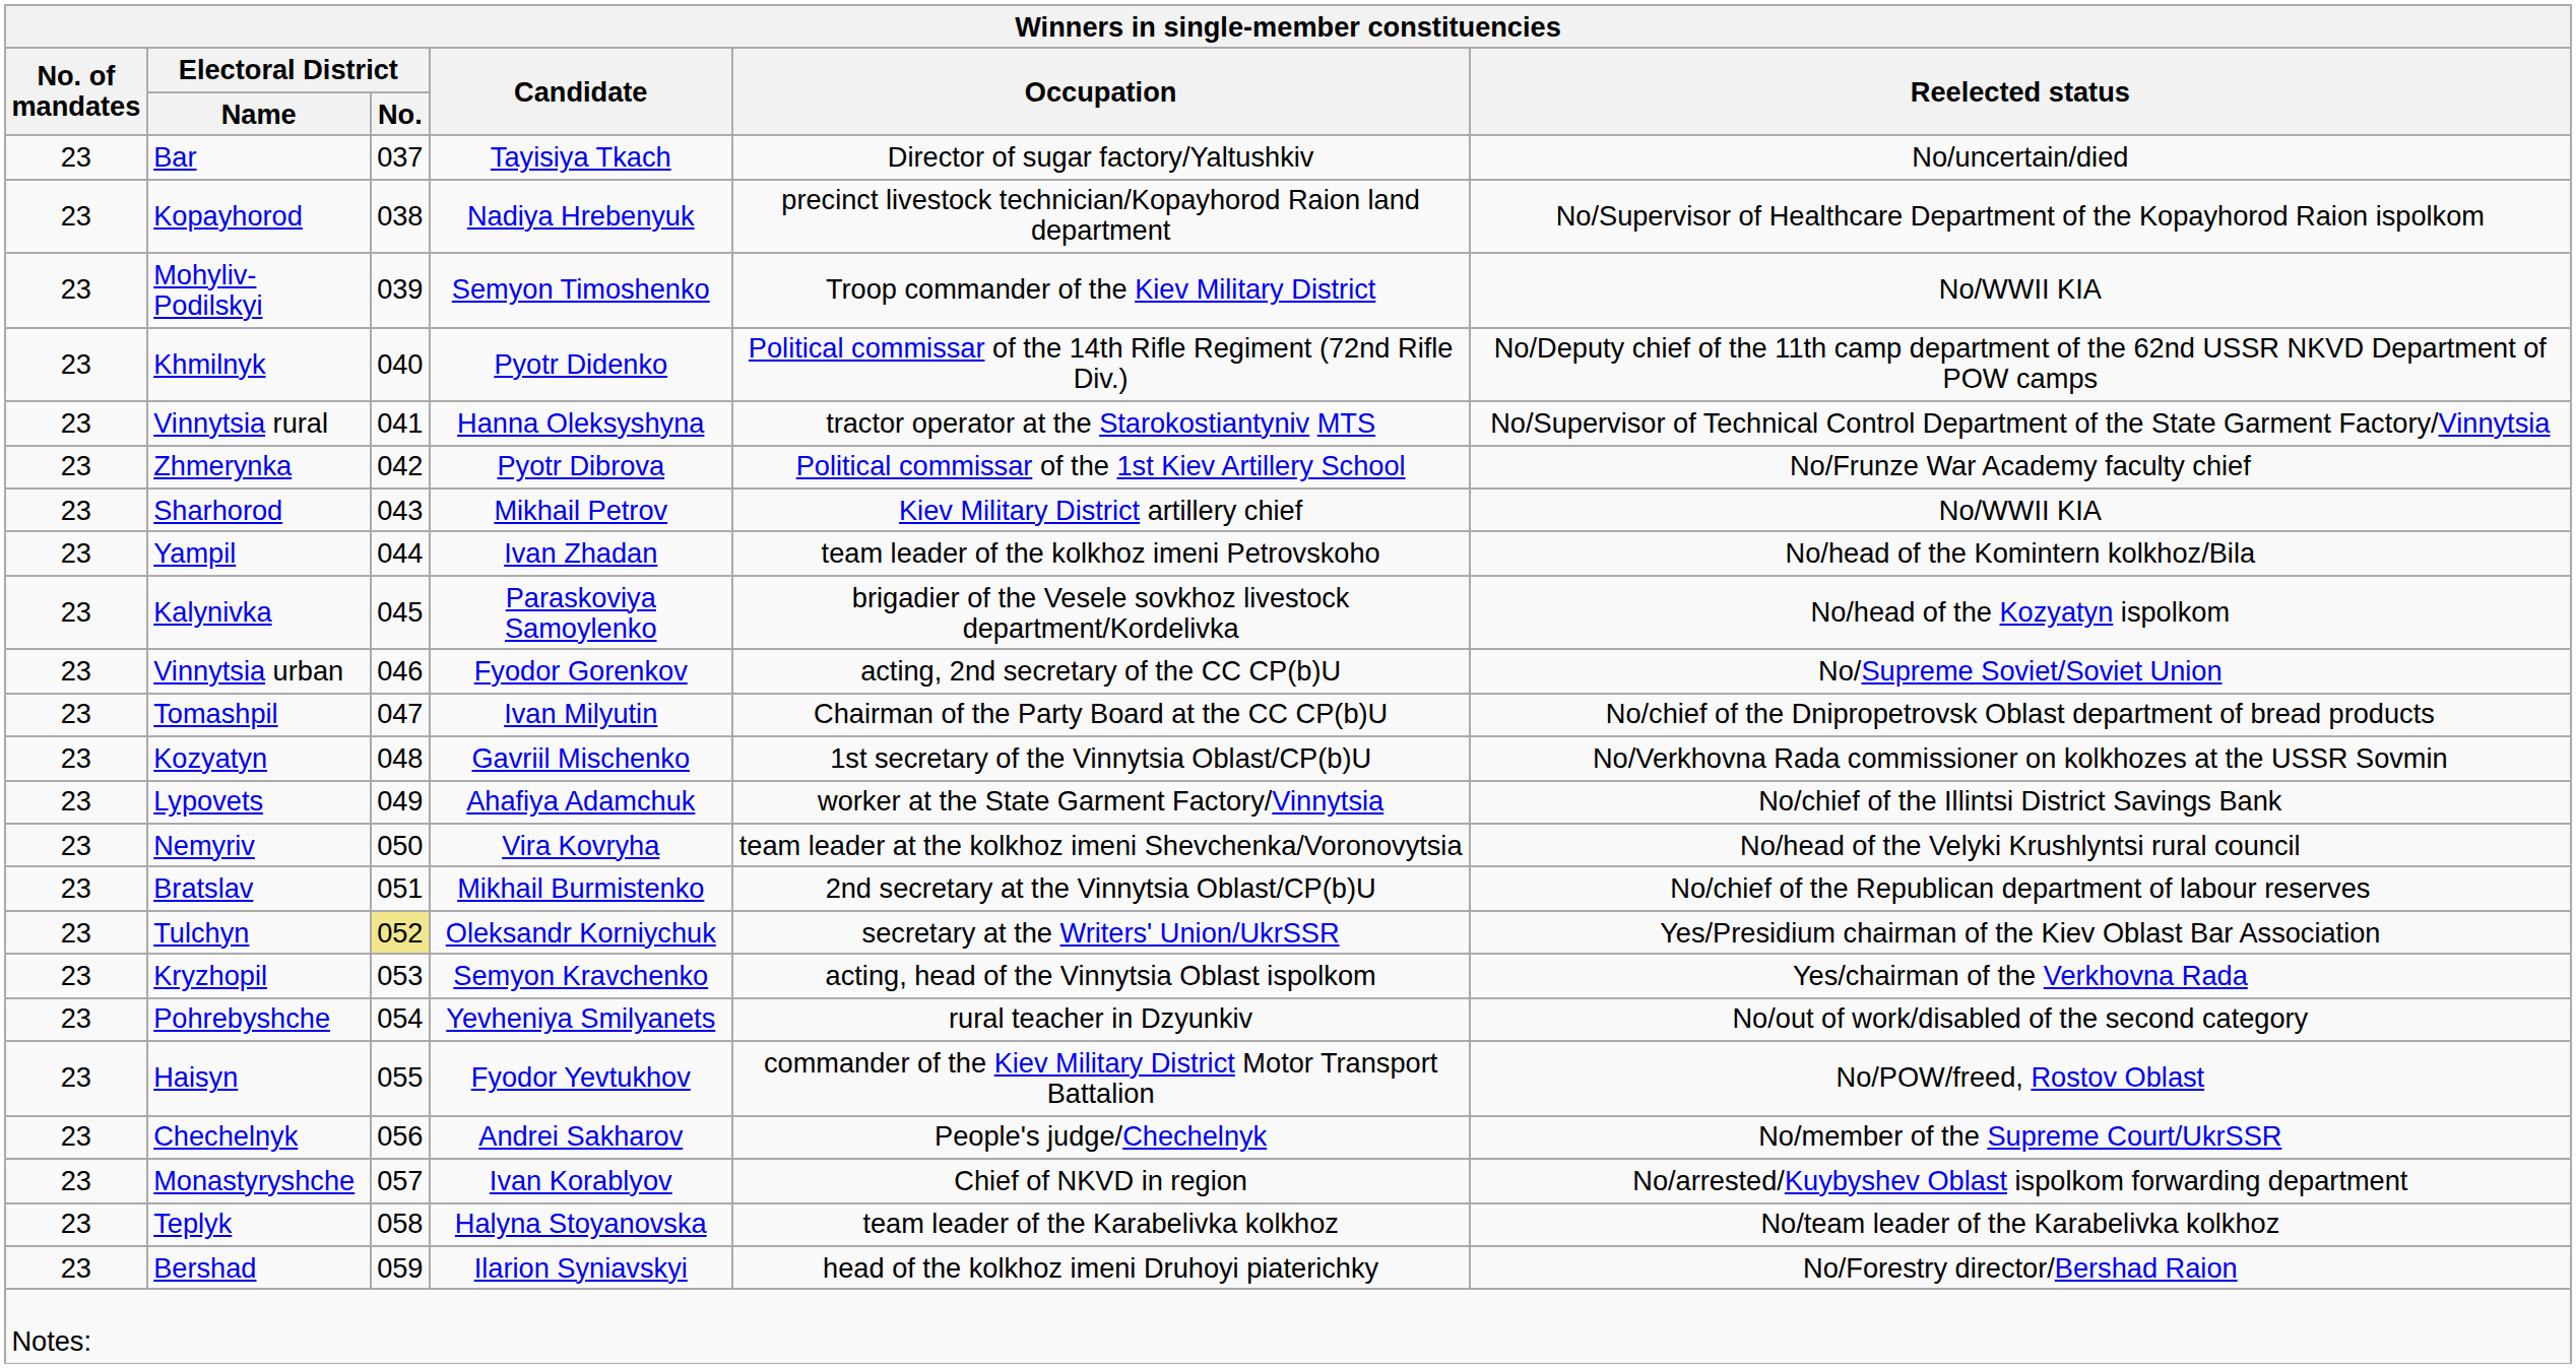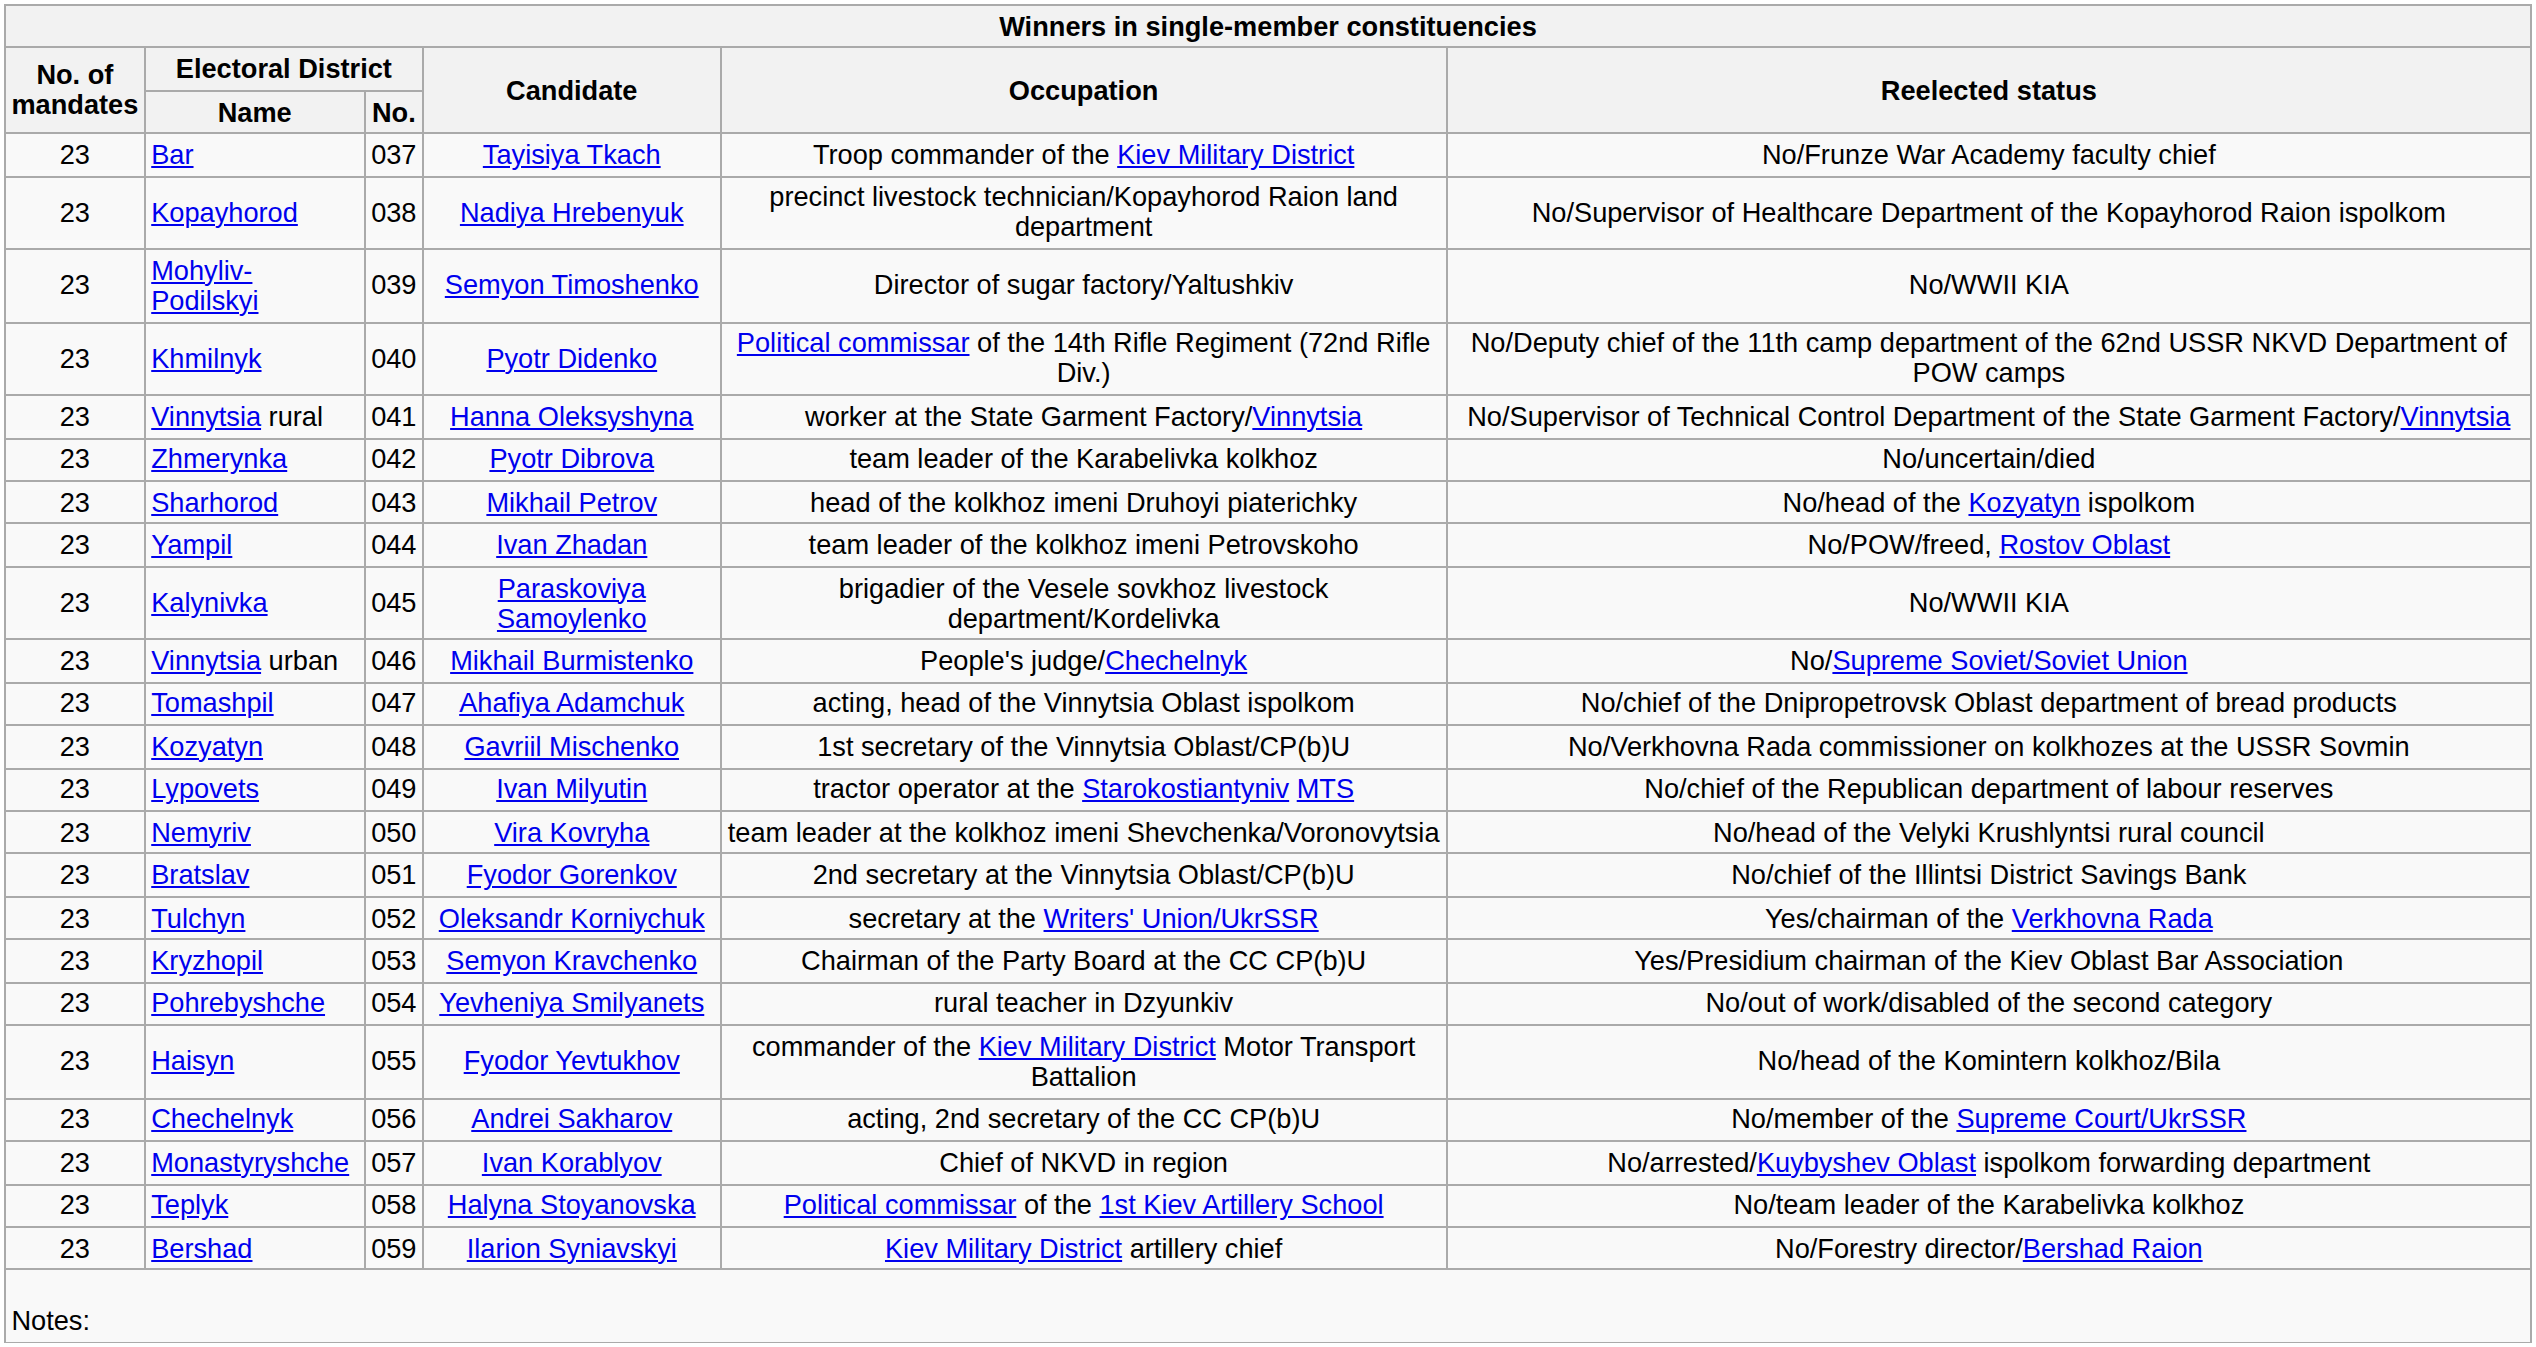 <table class="wikitable collapsible collapsed" style="width:100%; font-size:85%">
 <tr>
 <th colspan=6>Winners in single-member constituencies</th>
 </tr>
 <tr>
 <th rowspan=2 width=50>No. of mandates</th>
 <th colspan=2>Electoral District</th>
 <th rowspan=2>Candidate</th>
 <th rowspan=2>Occupation</th>
 <th rowspan=2>Reelected status</th>
 </tr>
 <tr>
 <th>Name</th>
 <th>No.</th>
 </tr>
 <tr>
 <td style="text-align: center">23</td>
 <td><a href='#'>Bar</a></td>
 <td style="text-align: center">037</td>
 <td style="text-align: center"><a href='#'>Tayisiya Tkach</a></td>
-<td style="text-align: center">Director of sugar factory/Yaltushkiv</td>
-<td style="text-align: center">No/uncertain/died</td>
+<td style="text-align: center">Troop commander of the <a href='#'>Kiev Military District</a></td>
+<td style="text-align: center">No/Frunze War Academy faculty chief</td>
 </tr>
 <tr>
 <td style="text-align: center">23</td>
 <td><a href='#'>Kopayhorod</a></td>
 <td style="text-align: center">038</td>
 <td style="text-align: center"><a href='#'>Nadiya Hrebenyuk</a></td>
 <td style="text-align: center">precinct livestock technician/Kopayhorod Raion land department</td>
 <td style="text-align: center">No/Supervisor of Healthcare Department of the Kopayhorod Raion ispolkom</td>
 </tr>
 <tr>
 <td style="text-align: center">23</td>
 <td><a href='#'>Mohyliv-Podilskyi</a></td>
 <td style="text-align: center">039</td>
 <td style="text-align: center"><a href='#'>Semyon Timoshenko</a></td>
-<td style="text-align: center">Troop commander of the <a href='#'>Kiev Military District</a></td>
+<td style="text-align: center">Director of sugar factory/Yaltushkiv</td>
 <td style="text-align: center">No/WWII KIA</td>
 </tr>
 <tr>
 <td style="text-align: center">23</td>
 <td><a href='#'>Khmilnyk</a></td>
 <td style="text-align: center">040</td>
 <td style="text-align: center"><a href='#'>Pyotr Didenko</a></td>
 <td style="text-align: center"><a href='#'>Political commissar</a> of the 14th Rifle Regiment (72nd Rifle Div.)</td>
 <td style="text-align: center">No/Deputy chief of the 11th camp department of the 62nd USSR NKVD Department of POW camps</td>
 </tr>
 <tr>
 <td style="text-align: center">23</td>
 <td><a href='#'>Vinnytsia</a> rural</td>
 <td style="text-align: center">041</td>
 <td style="text-align: center"><a href='#'>Hanna Oleksyshyna</a></td>
-<td style="text-align: center">tractor operator at the <a href='#'>Starokostiantyniv</a> <a href='#'>MTS</a></td>
+<td style="text-align: center">worker at the State Garment Factory/<a href='#'>Vinnytsia</a></td>
 <td style="text-align: center">No/Supervisor of Technical Control Department of the State Garment Factory/<a href='#'>Vinnytsia</a></td>
 </tr>
 <tr>
 <td style="text-align: center">23</td>
 <td><a href='#'>Zhmerynka</a></td>
 <td style="text-align: center">042</td>
 <td style="text-align: center"><a href='#'>Pyotr Dibrova</a></td>
-<td style="text-align: center"><a href='#'>Political commissar</a> of the <a href='#'>1st Kiev Artillery School</a></td>
-<td style="text-align: center">No/Frunze War Academy faculty chief</td>
+<td style="text-align: center">team leader of the Karabelivka kolkhoz</td>
+<td style="text-align: center">No/uncertain/died</td>
 </tr>
 <tr>
 <td style="text-align: center">23</td>
 <td><a href='#'>Sharhorod</a></td>
 <td style="text-align: center">043</td>
 <td style="text-align: center"><a href='#'>Mikhail Petrov</a></td>
-<td style="text-align: center"><a href='#'>Kiev Military District</a> artillery chief</td>
-<td style="text-align: center">No/WWII KIA</td>
+<td style="text-align: center">head of the kolkhoz imeni Druhoyi piaterichky</td>
+<td style="text-align: center">No/head of the <a href='#'>Kozyatyn</a> ispolkom</td>
 </tr>
 <tr>
 <td style="text-align: center">23</td>
 <td><a href='#'>Yampil</a></td>
 <td style="text-align: center">044</td>
 <td style="text-align: center"><a href='#'>Ivan Zhadan</a></td>
 <td style="text-align: center">team leader of the kolkhoz imeni Petrovskoho</td>
-<td style="text-align: center">No/head of the Komintern kolkhoz/Bila</td>
+<td style="text-align: center">No/POW/freed, <a href='#'>Rostov Oblast</a></td>
 </tr>
 <tr>
 <td style="text-align: center">23</td>
 <td><a href='#'>Kalynivka</a></td>
 <td style="text-align: center">045</td>
 <td style="text-align: center"><a href='#'>Paraskoviya Samoylenko</a></td>
 <td style="text-align: center">brigadier of the Vesele sovkhoz livestock department/Kordelivka</td>
-<td style="text-align: center">No/head of the <a href='#'>Kozyatyn</a> ispolkom</td>
+<td style="text-align: center">No/WWII KIA</td>
 </tr>
 <tr>
 <td style="text-align: center">23</td>
 <td><a href='#'>Vinnytsia</a> urban</td>
 <td style="text-align: center">046</td>
-<td style="text-align: center"><a href='#'>Fyodor Gorenkov</a></td>
-<td style="text-align: center">acting, 2nd secretary of the CC CP(b)U</td>
+<td style="text-align: center"><a href='#'>Mikhail Burmistenko</a></td>
+<td style="text-align: center">People's judge/<a href='#'>Chechelnyk</a></td>
 <td style="text-align: center">No/<a href='#'>Supreme Soviet/Soviet Union</a></td>
 </tr>
 <tr>
 <td style="text-align: center">23</td>
 <td><a href='#'>Tomashpil</a></td>
 <td style="text-align: center">047</td>
-<td style="text-align: center"><a href='#'>Ivan Milyutin</a></td>
-<td style="text-align: center">Chairman of the Party Board at the CC CP(b)U</td>
+<td style="text-align: center"><a href='#'>Ahafiya Adamchuk</a></td>
+<td style="text-align: center">acting, head of the Vinnytsia Oblast ispolkom</td>
 <td style="text-align: center">No/chief of the Dnipropetrovsk Oblast department of bread products</td>
 </tr>
 <tr>
 <td style="text-align: center">23</td>
 <td><a href='#'>Kozyatyn</a></td>
 <td style="text-align: center">048</td>
 <td style="text-align: center"><a href='#'>Gavriil Mischenko</a></td>
 <td style="text-align: center">1st secretary of the Vinnytsia Oblast/CP(b)U</td>
 <td style="text-align: center">No/Verkhovna Rada commissioner on kolkhozes at the USSR Sovmin</td>
 </tr>
 <tr>
 <td style="text-align: center">23</td>
 <td><a href='#'>Lypovets</a></td>
 <td style="text-align: center">049</td>
-<td style="text-align: center"><a href='#'>Ahafiya Adamchuk</a></td>
-<td style="text-align: center">worker at the State Garment Factory/<a href='#'>Vinnytsia</a></td>
-<td style="text-align: center">No/chief of the Illintsi District Savings Bank</td>
+<td style="text-align: center"><a href='#'>Ivan Milyutin</a></td>
+<td style="text-align: center">tractor operator at the <a href='#'>Starokostiantyniv</a> <a href='#'>MTS</a></td>
+<td style="text-align: center">No/chief of the Republican department of labour reserves</td>
 </tr>
 <tr>
 <td style="text-align: center">23</td>
 <td><a href='#'>Nemyriv</a></td>
 <td style="text-align: center">050</td>
 <td style="text-align: center"><a href='#'>Vira Kovryha</a></td>
 <td style="text-align: center">team leader at the kolkhoz imeni Shevchenka/Voronovytsia</td>
 <td style="text-align: center">No/head of the Velyki Krushlyntsi rural council</td>
 </tr>
 <tr>
 <td style="text-align: center">23</td>
 <td><a href='#'>Bratslav</a></td>
 <td style="text-align: center">051</td>
-<td style="text-align: center"><a href='#'>Mikhail Burmistenko</a></td>
+<td style="text-align: center"><a href='#'>Fyodor Gorenkov</a></td>
 <td style="text-align: center">2nd secretary at the Vinnytsia Oblast/CP(b)U</td>
-<td style="text-align: center">No/chief of the Republican department of labour reserves</td>
+<td style="text-align: center">No/chief of the Illintsi District Savings Bank</td>
 </tr>
 <tr>
 <td style="text-align: center">23</td>
 <td><a href='#'>Tulchyn</a></td>
-<td style="background: khaki; text-align: center">052</td>
+<td style="text-align: center">052</td>
 <td style="text-align: center"><a href='#'>Oleksandr Korniychuk</a></td>
 <td style="text-align: center">secretary at the <a href='#'>Writers' Union/UkrSSR</a></td>
-<td style="text-align: center">Yes/Presidium chairman of the Kiev Oblast Bar Association</td>
+<td style="text-align: center">Yes/chairman of the <a href='#'>Verkhovna Rada</a></td>
 </tr>
 <tr>
 <td style="text-align: center">23</td>
 <td><a href='#'>Kryzhopil</a></td>
 <td style="text-align: center">053</td>
 <td style="text-align: center"><a href='#'>Semyon Kravchenko</a></td>
-<td style="text-align: center">acting, head of the Vinnytsia Oblast ispolkom</td>
-<td style="text-align: center">Yes/chairman of the <a href='#'>Verkhovna Rada</a></td>
+<td style="text-align: center">Chairman of the Party Board at the CC CP(b)U</td>
+<td style="text-align: center">Yes/Presidium chairman of the Kiev Oblast Bar Association</td>
 </tr>
 <tr>
 <td style="text-align: center">23</td>
 <td><a href='#'>Pohrebyshche</a></td>
 <td style="text-align: center">054</td>
 <td style="text-align: center"><a href='#'>Yevheniya Smilyanets</a></td>
 <td style="text-align: center">rural teacher in Dzyunkiv</td>
 <td style="text-align: center">No/out of work/disabled of the second category</td>
 </tr>
 <tr>
 <td style="text-align: center">23</td>
 <td><a href='#'>Haisyn</a></td>
 <td style="text-align: center">055</td>
 <td style="text-align: center"><a href='#'>Fyodor Yevtukhov</a></td>
 <td style="text-align: center">commander of the <a href='#'>Kiev Military District</a> Motor Transport Battalion</td>
-<td style="text-align: center">No/POW/freed, <a href='#'>Rostov Oblast</a></td>
+<td style="text-align: center">No/head of the Komintern kolkhoz/Bila</td>
 </tr>
 <tr>
 <td style="text-align: center">23</td>
 <td><a href='#'>Chechelnyk</a></td>
 <td style="text-align: center">056</td>
 <td style="text-align: center"><a href='#'>Andrei Sakharov</a></td>
-<td style="text-align: center">People's judge/<a href='#'>Chechelnyk</a></td>
+<td style="text-align: center">acting, 2nd secretary of the CC CP(b)U</td>
 <td style="text-align: center">No/member of the <a href='#'>Supreme Court/UkrSSR</a></td>
 </tr>
 <tr>
 <td style="text-align: center">23</td>
 <td><a href='#'>Monastyryshche</a></td>
 <td style="text-align: center">057</td>
 <td style="text-align: center"><a href='#'>Ivan Korablyov</a></td>
 <td style="text-align: center">Chief of NKVD in region</td>
 <td style="text-align: center">No/arrested/<a href='#'>Kuybyshev Oblast</a> ispolkom forwarding department</td>
 </tr>
 <tr>
 <td style="text-align: center">23</td>
 <td><a href='#'>Teplyk</a></td>
 <td style="text-align: center">058</td>
 <td style="text-align: center"><a href='#'>Halyna Stoyanovska</a></td>
-<td style="text-align: center">team leader of the Karabelivka kolkhoz</td>
+<td style="text-align: center"><a href='#'>Political commissar</a> of the <a href='#'>1st Kiev Artillery School</a></td>
 <td style="text-align: center">No/team leader of the Karabelivka kolkhoz</td>
 </tr>
 <tr>
 <td style="text-align: center">23</td>
 <td><a href='#'>Bershad</a></td>
 <td style="text-align: center">059</td>
 <td style="text-align: center"><a href='#'>Ilarion Syniavskyi</a></td>
-<td style="text-align: center">head of the kolkhoz imeni Druhoyi piaterichky</td>
+<td style="text-align: center"><a href='#'>Kiev Military District</a> artillery chief</td>
 <td style="text-align: center">No/Forestry director/<a href='#'>Bershad Raion</a></td>
 </tr>
 <tr>
 <td colspan=9 align=left><br>Notes:</td>
 </tr>
 </table>
